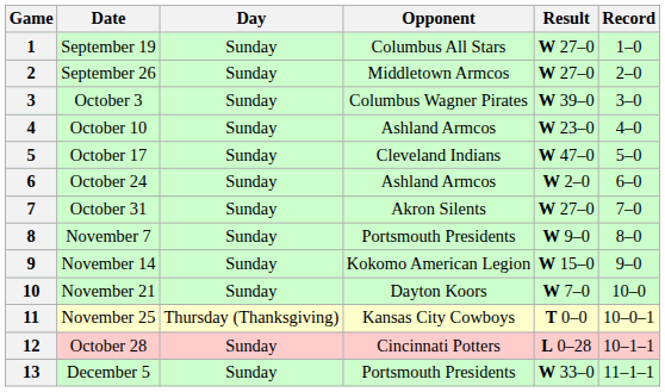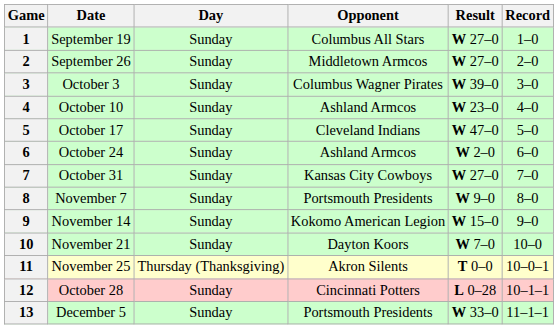 <table class="wikitable" style="text-align:center">
 <tr>
 <th>Game</th>
 <th>Date</th>
 <th>Day</th>
 <th>Opponent</th>
 <th>Result</th>
 <th>Record</th>
 </tr>
 <tr style="background:#cfc;">
 <th scope="row">1</th>
 <td>September 19</td>
 <td>Sunday</td>
 <td>Columbus All Stars</td>
 <td><strong>W</strong> 27–0</td>
 <td>1–0</td>
 </tr>
 <tr style="background:#cfc;">
 <th scope="row">2</th>
 <td>September 26</td>
 <td>Sunday</td>
 <td>Middletown Armcos</td>
 <td><strong>W</strong> 27–0</td>
 <td>2–0</td>
 </tr>
 <tr style="background:#cfc;">
 <th scope="row">3</th>
 <td>October 3</td>
 <td>Sunday</td>
 <td>Columbus Wagner Pirates</td>
 <td><strong>W</strong> 39–0</td>
 <td>3–0</td>
 </tr>
 <tr style="background:#cfc;">
 <th scope="row">4</th>
 <td>October 10</td>
 <td>Sunday</td>
 <td>Ashland Armcos</td>
 <td><strong>W</strong> 23–0</td>
 <td>4–0</td>
 </tr>
 <tr style="background:#cfc;">
 <th scope="row">5</th>
 <td>October 17</td>
 <td>Sunday</td>
 <td>Cleveland Indians</td>
 <td><strong>W</strong> 47–0</td>
 <td>5–0</td>
 </tr>
 <tr style="background:#cfc;">
 <th scope="row">6</th>
 <td>October 24</td>
 <td>Sunday</td>
 <td>Ashland Armcos</td>
 <td><strong>W</strong> 2–0</td>
 <td>6–0</td>
 </tr>
 <tr style="background:#cfc;">
 <th scope="row">7</th>
 <td>October 31</td>
 <td>Sunday</td>
-<td>Akron Silents</td>
+<td>Kansas City Cowboys</td>
 <td><strong>W</strong> 27–0</td>
 <td>7–0</td>
 </tr>
 <tr style="background:#cfc;">
 <th scope="row">8</th>
 <td>November 7</td>
 <td>Sunday</td>
 <td>Portsmouth Presidents</td>
 <td><strong>W</strong> 9–0</td>
 <td>8–0</td>
 </tr>
 <tr style="background:#cfc;">
 <th scope="row">9</th>
 <td>November 14</td>
 <td>Sunday</td>
 <td>Kokomo American Legion</td>
 <td><strong>W</strong> 15–0</td>
 <td>9–0</td>
 </tr>
 <tr style="background:#cfc;">
 <th scope="row">10</th>
 <td>November 21</td>
 <td>Sunday</td>
 <td>Dayton Koors</td>
 <td><strong>W</strong> 7–0</td>
 <td>10–0</td>
 </tr>
 <tr style="background:#ffc;">
 <th scope="row">11</th>
 <td>November 25</td>
 <td>Thursday (Thanksgiving)</td>
-<td>Kansas City Cowboys</td>
+<td>Akron Silents</td>
 <td><strong>T</strong> 0–0</td>
 <td>10–0–1</td>
 </tr>
 <tr style="background:#fcc;">
 <th scope="row">12</th>
 <td>October 28</td>
 <td>Sunday</td>
 <td>Cincinnati Potters</td>
 <td><strong>L</strong> 0–28</td>
 <td>10–1–1</td>
 </tr>
 <tr style="background:#cfc;">
 <th scope="row">13</th>
 <td>December 5</td>
 <td>Sunday</td>
 <td>Portsmouth Presidents</td>
 <td><strong>W</strong> 33–0</td>
 <td>11–1–1</td>
 </tr>
 </table>
